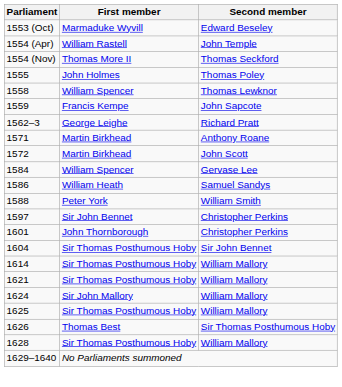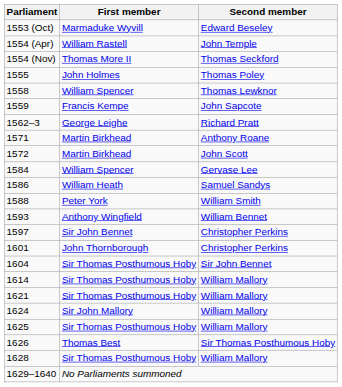 <table class="wikitable">
 <tr>
 <th>Parliament</th>
 <th>First member</th>
 <th>Second member</th>
 </tr>
 <tr>
 <td>1553 (Oct)</td>
 <td><a href='#'>Marmaduke Wyvill</a></td>
 <td><a href='#'>Edward Beseley</a></td>
 </tr>
 <tr>
 <td>1554 (Apr)</td>
 <td><a href='#'>William Rastell</a></td>
 <td><a href='#'>John Temple</a></td>
 </tr>
 <tr>
 <td>1554 (Nov)</td>
 <td><a href='#'>Thomas More II</a></td>
 <td><a href='#'>Thomas Seckford</a></td>
 </tr>
 <tr>
 <td>1555</td>
 <td><a href='#'>John Holmes</a></td>
 <td><a href='#'>Thomas Poley</a></td>
 </tr>
 <tr>
 <td>1558</td>
 <td><a href='#'>William Spencer</a></td>
 <td><a href='#'>Thomas Lewknor</a></td>
 </tr>
 <tr>
 <td>1559</td>
 <td><a href='#'>Francis Kempe</a></td>
 <td><a href='#'>John Sapcote</a></td>
 </tr>
 <tr>
 <td>1562–3</td>
 <td><a href='#'>George Leighe</a></td>
 <td><a href='#'>Richard Pratt</a></td>
 </tr>
 <tr>
 <td>1571</td>
 <td><a href='#'>Martin Birkhead</a></td>
 <td><a href='#'>Anthony Roane</a></td>
 </tr>
 <tr>
 <td>1572</td>
 <td><a href='#'>Martin Birkhead</a></td>
 <td><a href='#'>John Scott</a></td>
 </tr>
 <tr>
 <td>1584</td>
 <td><a href='#'>William Spencer</a></td>
 <td><a href='#'>Gervase Lee</a></td>
 </tr>
 <tr>
 <td>1586</td>
 <td><a href='#'>William Heath</a></td>
 <td><a href='#'>Samuel Sandys</a></td>
 </tr>
 <tr>
 <td>1588</td>
 <td><a href='#'>Peter York</a></td>
 <td><a href='#'>William Smith</a></td>
 </tr>
 <tr>
+<td>1593</td>
+<td><a href='#'>Anthony Wingfield</a></td>
+<td><a href='#'>William Bennet</a></td>
+</tr>
+<tr>
 <td>1597</td>
 <td><a href='#'>Sir John Bennet</a></td>
 <td><a href='#'>Christopher Perkins</a></td>
 </tr>
 <tr>
 <td>1601</td>
 <td><a href='#'>John Thornborough</a></td>
 <td><a href='#'>Christopher Perkins</a></td>
 </tr>
 <tr>
 <td>1604</td>
 <td><a href='#'>Sir Thomas Posthumous Hoby</a></td>
 <td><a href='#'>Sir John Bennet</a></td>
 </tr>
 <tr>
 <td>1614</td>
 <td><a href='#'>Sir Thomas Posthumous Hoby</a></td>
 <td><a href='#'>William Mallory</a></td>
 </tr>
 <tr>
 <td>1621</td>
 <td><a href='#'>Sir Thomas Posthumous Hoby</a></td>
 <td><a href='#'>William Mallory</a></td>
 </tr>
 <tr>
 <td>1624</td>
 <td><a href='#'>Sir John Mallory</a></td>
 <td><a href='#'>William Mallory</a></td>
 </tr>
 <tr>
 <td>1625</td>
 <td><a href='#'>Sir Thomas Posthumous Hoby</a></td>
 <td><a href='#'>William Mallory</a></td>
 </tr>
 <tr>
 <td>1626</td>
 <td><a href='#'>Thomas Best</a></td>
 <td><a href='#'>Sir Thomas Posthumous Hoby</a></td>
 </tr>
 <tr>
 <td>1628</td>
 <td><a href='#'>Sir Thomas Posthumous Hoby</a></td>
 <td><a href='#'>William Mallory</a></td>
 </tr>
 <tr>
 <td>1629–1640</td>
 <td colspan = "2"><em>No Parliaments summoned</em></td>
 </tr>
 </table>
